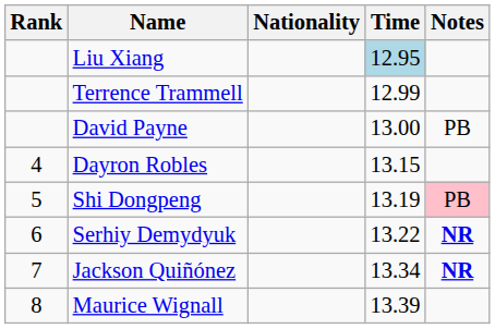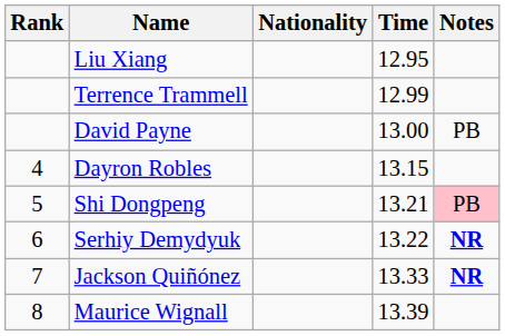 <table class="wikitable sortable" style="text-align:center">
 <tr>
 <th>Rank</th>
 <th>Name</th>
 <th>Nationality</th>
 <th>Time</th>
 <th>Notes</th>
 </tr>
 <tr>
 <td></td>
 <td align=left><a href='#'>Liu Xiang</a></td>
 <td align=left></td>
-<td style="background: lightblue;">12.95</td>
+<td>12.95</td>
 <td></td>
 </tr>
 <tr>
 <td></td>
 <td align=left><a href='#'>Terrence Trammell</a></td>
 <td align=left></td>
 <td>12.99</td>
 <td></td>
 </tr>
 <tr>
 <td></td>
 <td align=left><a href='#'>David Payne</a></td>
 <td align=left></td>
 <td>13.00</td>
 <td>PB</td>
 </tr>
 <tr>
 <td>4</td>
 <td align=left><a href='#'>Dayron Robles</a></td>
 <td align=left></td>
 <td>13.15</td>
 <td></td>
 </tr>
 <tr>
 <td>5</td>
 <td align=left><a href='#'>Shi Dongpeng</a></td>
 <td align=left></td>
-<td>13.19</td>
+<td>13.21</td>
 <td style="background: pink;">PB</td>
 </tr>
 <tr>
 <td>6</td>
 <td align=left><a href='#'>Serhiy Demydyuk</a></td>
 <td align=left></td>
 <td>13.22</td>
 <td><strong><a href='#'>NR</a></strong></td>
 </tr>
 <tr>
 <td>7</td>
 <td align=left><a href='#'>Jackson Quiñónez</a></td>
 <td align=left></td>
-<td>13.34</td>
+<td>13.33</td>
 <td><strong><a href='#'>NR</a></strong></td>
 </tr>
 <tr>
 <td>8</td>
 <td align=left><a href='#'>Maurice Wignall</a></td>
 <td align=left></td>
 <td>13.39</td>
 <td></td>
 </tr>
 </table>
